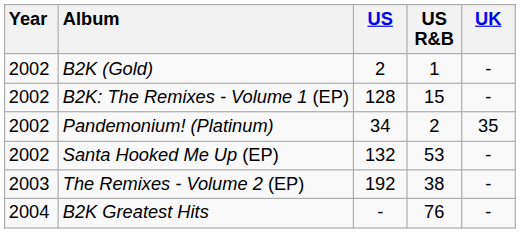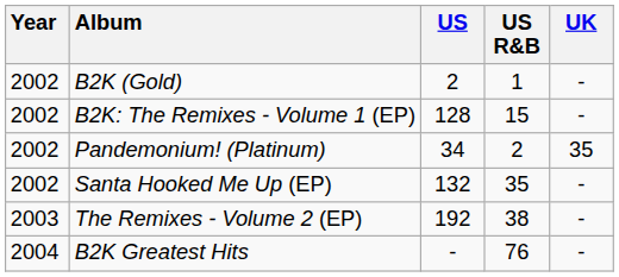 <table class="wikitable">
 <tr>
 <th style="vertical-align:top; text-align:left; width:40px;">Year</th>
 <th style="text-align:left; vertical-align:top;">Album</th>
 <th style="vertical-align:top; text-align:center; width:40px;"><a href='#'>US</a></th>
 <th style="vertical-align:top; text-align:center; width:40px;">US R&B</th>
 <th style="vertical-align:top; text-align:center; width:40px;"><a href='#'>UK</a></th>
 </tr>
 <tr style="vertical-align:top;">
 <td style="text-align:left; ">2002</td>
 <td style="text-align:left; "><em>B2K (Gold)</em></td>
 <td style="text-align:center; ">2</td>
 <td style="text-align:center; ">1</td>
 <td style="text-align:center; ">-</td>
 </tr>
 <tr style="vertical-align:top;">
 <td style="text-align:left; ">2002</td>
 <td style="text-align:left; "><em>B2K: The Remixes - Volume 1</em> (EP)</td>
 <td style="text-align:center; ">128</td>
 <td style="text-align:center; ">15</td>
 <td style="text-align:center; ">-</td>
 </tr>
 <tr style="vertical-align:top;">
 <td style="text-align:left; ">2002</td>
 <td style="text-align:left; "><em>Pandemonium! (Platinum)</em></td>
 <td style="text-align:center; ">34</td>
 <td style="text-align:center; ">2</td>
 <td style="text-align:center; ">35</td>
 </tr>
 <tr style="vertical-align:top;">
 <td style="text-align:left; ">2002</td>
 <td style="text-align:left; "><em>Santa Hooked Me Up</em> (EP)</td>
 <td style="text-align:center; ">132</td>
-<td style="text-align:center; ">53</td>
+<td style="text-align:center; ">35</td>
 <td style="text-align:center; ">-</td>
 </tr>
 <tr style="vertical-align:top;">
 <td style="text-align:left; ">2003</td>
 <td style="text-align:left; "><em>The Remixes - Volume 2</em> (EP)</td>
 <td style="text-align:center; ">192</td>
 <td style="text-align:center; ">38</td>
 <td style="text-align:center; ">-</td>
 </tr>
 <tr style="vertical-align:top;">
 <td style="text-align:left; ">2004</td>
 <td style="text-align:left; "><em>B2K Greatest Hits</em></td>
 <td style="text-align:center; ">-</td>
 <td style="text-align:center; ">76</td>
 <td style="text-align:center; ">-</td>
 </tr>
 </table>
